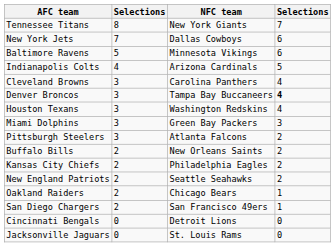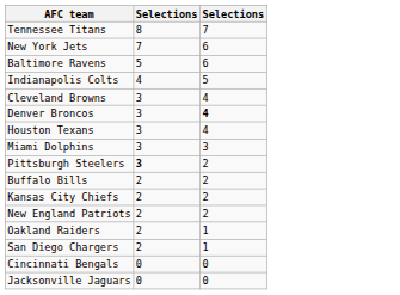 <table class="wikitable sortable">
 <tr>
 <th>AFC team</th>
 <th>Selections</th>
-<th>NFC team</th>
 <th>Selections</th>
 </tr>
 <tr>
 <td>Tennessee Titans</td>
 <td>8</td>
-<td>New York Giants</td>
 <td>7</td>
 </tr>
 <tr>
 <td>New York Jets</td>
 <td>7</td>
-<td>Dallas Cowboys</td>
 <td>6</td>
 </tr>
 <tr>
 <td>Baltimore Ravens</td>
 <td>5</td>
-<td>Minnesota Vikings</td>
 <td>6</td>
 </tr>
 <tr>
 <td>Indianapolis Colts</td>
 <td>4</td>
-<td>Arizona Cardinals</td>
 <td>5</td>
 </tr>
 <tr>
 <td>Cleveland Browns</td>
 <td>3</td>
-<td>Carolina Panthers</td>
 <td>4</td>
 </tr>
 <tr>
 <td>Denver Broncos</td>
 <td>3</td>
-<td>Tampa Bay Buccaneers</td>
 <td><strong>4</strong></td>
 </tr>
 <tr>
 <td>Houston Texans</td>
 <td>3</td>
-<td>Washington Redskins</td>
 <td>4</td>
 </tr>
 <tr>
 <td>Miami Dolphins</td>
 <td>3</td>
-<td>Green Bay Packers</td>
 <td>3</td>
 </tr>
 <tr>
 <td>Pittsburgh Steelers</td>
-<td>3</td>
-<td>Atlanta Falcons</td>
+<td><strong>3</strong></td>
 <td>2</td>
 </tr>
 <tr>
 <td>Buffalo Bills</td>
 <td>2</td>
-<td>New Orleans Saints</td>
 <td>2</td>
 </tr>
 <tr>
 <td>Kansas City Chiefs</td>
 <td>2</td>
-<td>Philadelphia Eagles</td>
 <td>2</td>
 </tr>
 <tr>
 <td>New England Patriots</td>
 <td>2</td>
-<td>Seattle Seahawks</td>
 <td>2</td>
 </tr>
 <tr>
 <td>Oakland Raiders</td>
 <td>2</td>
-<td>Chicago Bears</td>
 <td>1</td>
 </tr>
 <tr>
 <td>San Diego Chargers</td>
 <td>2</td>
-<td>San Francisco 49ers</td>
 <td>1</td>
 </tr>
 <tr>
 <td>Cincinnati Bengals</td>
 <td>0</td>
-<td>Detroit Lions</td>
 <td>0</td>
 </tr>
 <tr>
 <td>Jacksonville Jaguars</td>
 <td>0</td>
-<td>St. Louis Rams</td>
 <td>0</td>
 </tr>
 </table>
